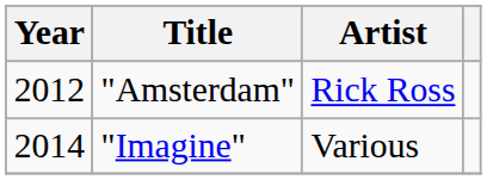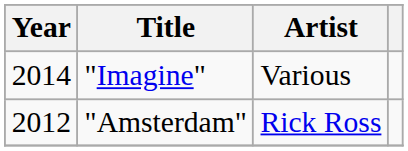 <table class="wikitable">
 <tr>
 <th>Year</th>
 <th>Title</th>
 <th>Artist</th>
 <th></th>
 </tr>
 <tr>
+<td>2014</td>
+<td>"<a href='#'>Imagine</a>" </td>
+<td>Various</td>
+<td style="text-align: center;"></td>
+</tr>
+<tr>
 <td>2012</td>
 <td>"Amsterdam"</td>
 <td><a href='#'>Rick Ross</a></td>
 <td style="text-align: center;"></td>
 </tr>
 <tr>
-<td>2014</td>
-<td>"<a href='#'>Imagine</a>" </td>
-<td>Various</td>
-<td style="text-align: center;"></td>
-</tr>
-<tr>
 </tr>
 </table>
